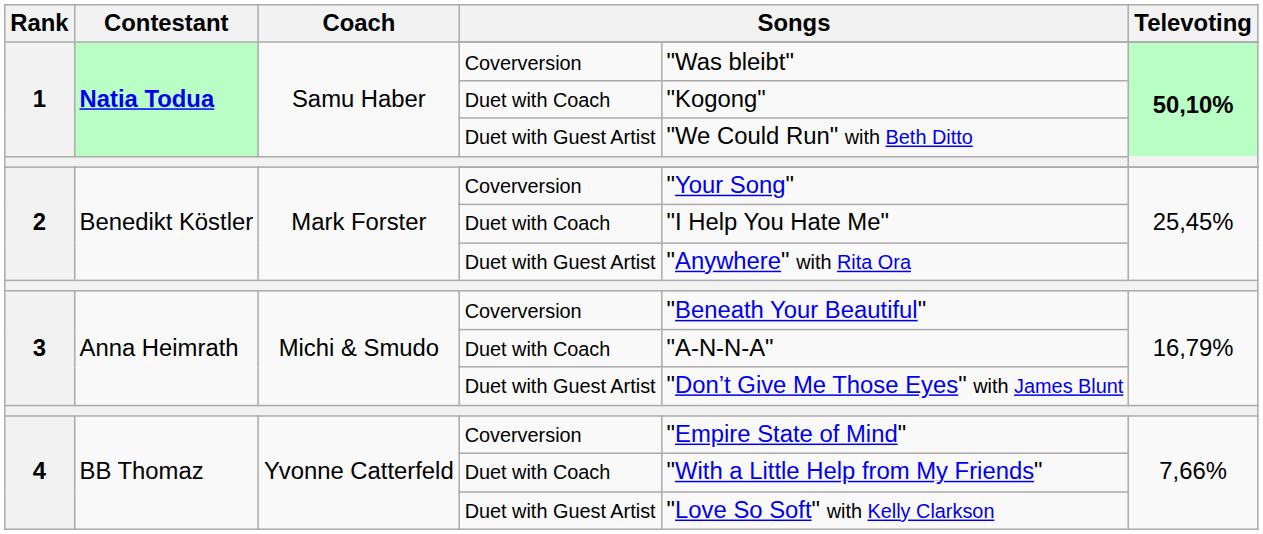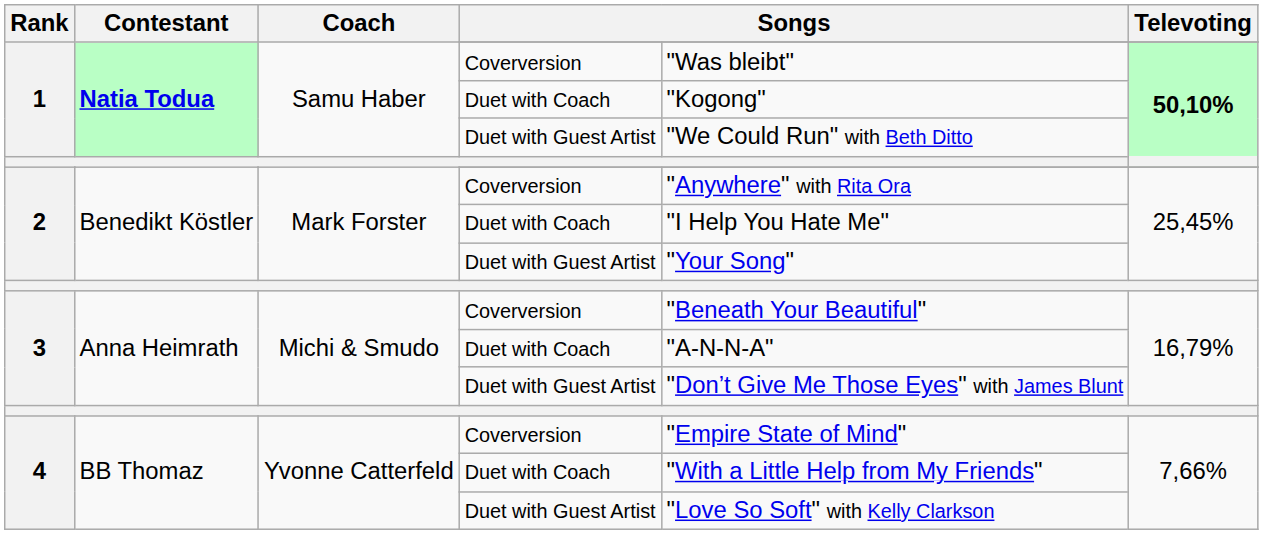 <table class="wikitable" style="width: auto;">
 <tr>
 <th>Rank</th>
 <th>Contestant</th>
 <th>Coach</th>
 <th colspan=2>Songs</th>
 <th>Televoting</th>
 </tr>
 <tr>
 <th rowspan=4>1</th>
 <td rowspan=4 style="background:#B9FFC5"><strong><a href='#'>Natia Todua</a></strong></td>
 <td rowspan=4 align="center">Samu Haber</td>
 </tr>
 <tr>
 <td><small>Coverversion</small></td>
 <td>"Was bleibt"</td>
 <td rowspan=4 align="center" style="background:#B9FFC5"><strong>50,10%</strong></td>
 </tr>
 <tr>
 <td><small>Duet with Coach</small></td>
 <td>"Kogong"</td>
 </tr>
 <tr>
 <td><small>Duet with Guest Artist</small></td>
 <td>"We Could Run" <small>with <a href='#'>Beth Ditto</a></small></td>
 </tr>
 <tr>
 <th colspan=7></th>
 </tr>
 <tr>
 <th rowspan=4>2</th>
 <td rowspan=4>Benedikt Köstler</td>
 <td rowspan=4 align="center">Mark Forster</td>
 </tr>
 <tr>
 <td><small>Coverversion</small></td>
-<td>"<a href='#'>Your Song</a>"</td>
+<td>"<a href='#'>Anywhere</a>" <small>with <a href='#'>Rita Ora</a></small></td>
 <td rowspan=3 align="center">25,45%</td>
 </tr>
 <tr>
 <td><small>Duet with Coach</small></td>
 <td>"I Help You Hate Me"</td>
 </tr>
 <tr>
 <td><small>Duet with Guest Artist</small></td>
-<td>"<a href='#'>Anywhere</a>" <small>with <a href='#'>Rita Ora</a></small></td>
+<td>"<a href='#'>Your Song</a>"</td>
 </tr>
 <tr>
 <th colspan=7></th>
 </tr>
 <tr>
 <th rowspan=3>3</th>
 <td rowspan=3>Anna Heimrath</td>
 <td rowspan=3 align="center">Michi & Smudo</td>
 <td><small>Coverversion</small></td>
 <td>"<a href='#'>Beneath Your Beautiful</a>"</td>
 <td rowspan=3 align="center">16,79%</td>
 </tr>
 <tr>
 <td><small>Duet with Coach</small></td>
 <td>"A-N-N-A"</td>
 </tr>
 <tr>
 <td><small>Duet with Guest Artist</small></td>
 <td>"<a href='#'>Don’t Give Me Those Eyes</a>" <small> with <a href='#'>James Blunt</a></small></td>
 </tr>
 <tr>
 <th colspan=7></th>
 </tr>
 <tr>
 <th rowspan=3>4</th>
 <td rowspan=3>BB Thomaz</td>
 <td rowspan=3 align="center">Yvonne Catterfeld</td>
 <td><small>Coverversion</small></td>
 <td>"<a href='#'>Empire State of Mind</a>"</td>
 <td rowspan=3 align="center">7,66%</td>
 </tr>
 <tr>
 <td><small>Duet with Coach</small></td>
 <td>"<a href='#'>With a Little Help from My Friends</a>"</td>
 </tr>
 <tr>
 <td><small>Duet with Guest Artist</small></td>
 <td>"<a href='#'>Love So Soft</a>" <small> with <a href='#'>Kelly Clarkson</a></small></td>
 </tr>
 </table>
